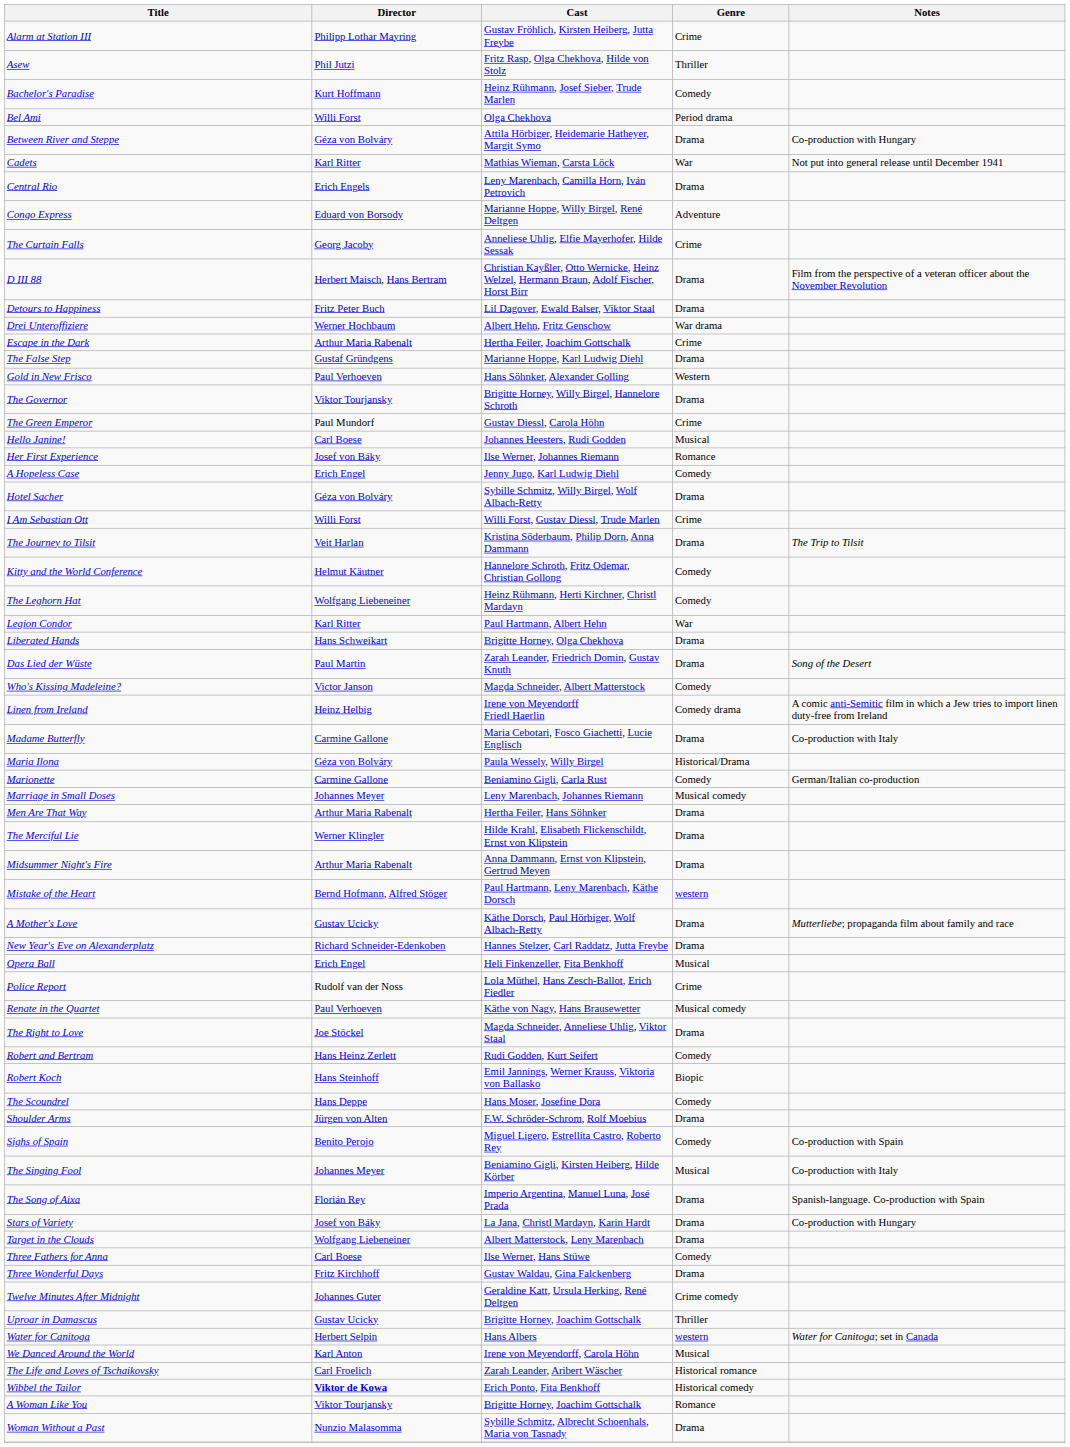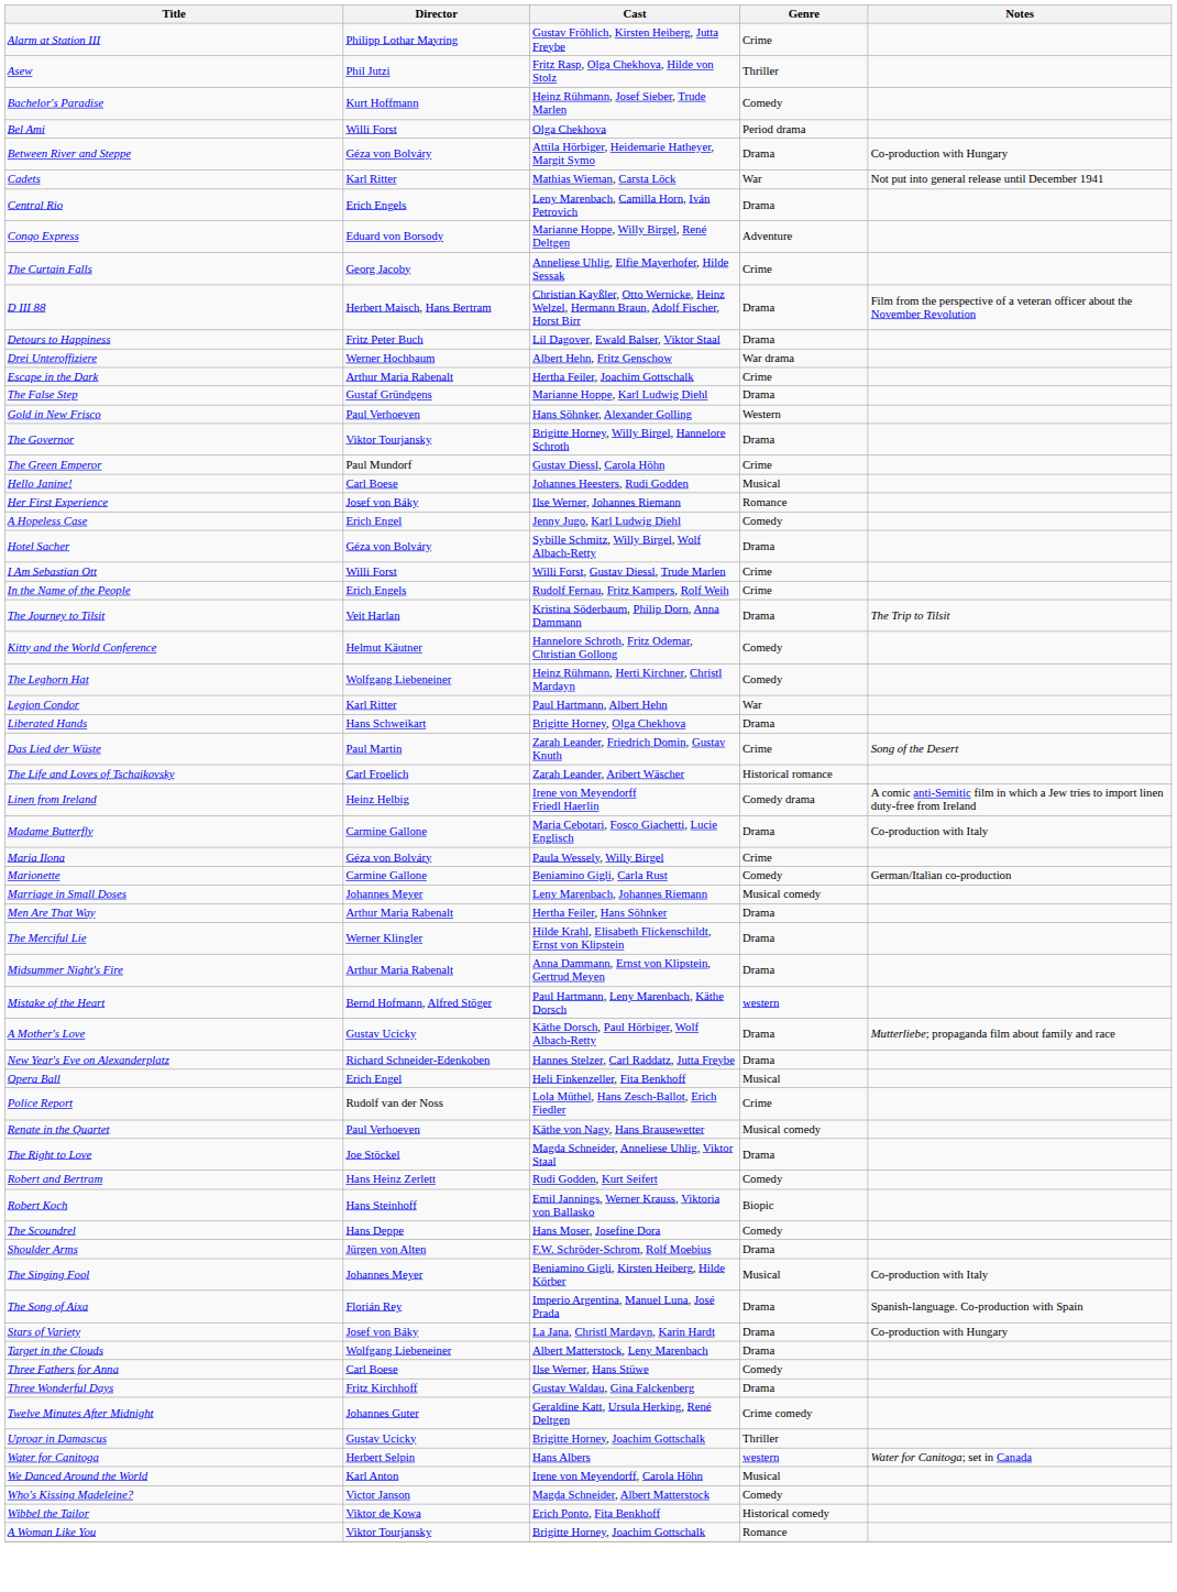 <table class="wikitable" width= "100%">
 <tr>
 <th width=29%>Title</th>
 <th width=16%>Director</th>
 <th width=18%>Cast</th>
 <th width=11%>Genre</th>
 <th width=26%>Notes</th>
 </tr>
 <tr>
 <td><em><a href='#'>Alarm at Station III</a></em></td>
 <td><a href='#'>Philipp Lothar Mayring</a></td>
 <td><a href='#'>Gustav Fröhlich</a>, <a href='#'>Kirsten Heiberg</a>, <a href='#'>Jutta Freybe</a></td>
 <td>Crime</td>
 <td></td>
 </tr>
 <tr>
 <td><em><a href='#'>Asew</a></em></td>
 <td><a href='#'>Phil Jutzi</a></td>
 <td><a href='#'>Fritz Rasp</a>, <a href='#'>Olga Chekhova</a>, <a href='#'>Hilde von Stolz</a></td>
 <td>Thriller</td>
 <td></td>
 </tr>
 <tr>
 <td><em><a href='#'>Bachelor's Paradise</a></em></td>
 <td><a href='#'>Kurt Hoffmann</a></td>
 <td><a href='#'>Heinz Rühmann</a>, <a href='#'>Josef Sieber</a>, <a href='#'>Trude Marlen</a></td>
 <td>Comedy</td>
 <td></td>
 </tr>
 <tr>
 <td><em><a href='#'>Bel Ami</a></em></td>
 <td><a href='#'>Willi Forst</a></td>
 <td><a href='#'>Olga Chekhova</a></td>
 <td>Period drama</td>
 <td></td>
 </tr>
 <tr>
 <td><em><a href='#'>Between River and Steppe</a></em></td>
 <td><a href='#'>Géza von Bolváry</a></td>
 <td><a href='#'>Attila Hörbiger</a>, <a href='#'>Heidemarie Hatheyer</a>, <a href='#'>Margit Symo</a></td>
 <td>Drama</td>
 <td>Co-production with Hungary</td>
 </tr>
 <tr>
 <td><em><a href='#'>Cadets</a></em></td>
 <td><a href='#'>Karl Ritter</a></td>
 <td><a href='#'>Mathias Wieman</a>, <a href='#'>Carsta Löck</a></td>
 <td>War</td>
 <td>Not put into general release until December 1941</td>
 </tr>
 <tr>
 <td><em><a href='#'>Central Rio</a></em></td>
 <td><a href='#'>Erich Engels</a></td>
 <td><a href='#'>Leny Marenbach</a>, <a href='#'>Camilla Horn</a>, <a href='#'>Iván Petrovich</a></td>
 <td>Drama</td>
 <td></td>
 </tr>
 <tr>
 <td><em><a href='#'>Congo Express</a></em></td>
 <td><a href='#'>Eduard von Borsody</a></td>
 <td><a href='#'>Marianne Hoppe</a>, <a href='#'>Willy Birgel</a>, <a href='#'>René Deltgen</a></td>
 <td>Adventure</td>
 <td></td>
 </tr>
 <tr>
 <td><em><a href='#'>The Curtain Falls</a></em></td>
 <td><a href='#'>Georg Jacoby</a></td>
 <td><a href='#'>Anneliese Uhlig</a>, <a href='#'>Elfie Mayerhofer</a>, <a href='#'>Hilde Sessak</a></td>
 <td>Crime</td>
 <td></td>
 </tr>
 <tr>
 <td><em><a href='#'>D III 88</a></em></td>
 <td><a href='#'>Herbert Maisch</a>, <a href='#'>Hans Bertram</a></td>
 <td><a href='#'>Christian Kayßler</a>, <a href='#'>Otto Wernicke</a>, <a href='#'>Heinz Welzel</a>, <a href='#'>Hermann Braun</a>, <a href='#'>Adolf Fischer</a>, <a href='#'>Horst Birr</a></td>
 <td>Drama</td>
 <td>Film from the perspective of a veteran officer about the <a href='#'>November Revolution</a></td>
 </tr>
 <tr>
 <td><em><a href='#'>Detours to Happiness</a></em></td>
 <td><a href='#'>Fritz Peter Buch</a></td>
 <td><a href='#'>Lil Dagover</a>, <a href='#'>Ewald Balser</a>, <a href='#'>Viktor Staal</a></td>
 <td>Drama</td>
 <td></td>
 </tr>
 <tr>
 <td><em><a href='#'>Drei Unteroffiziere</a></em></td>
 <td><a href='#'>Werner Hochbaum</a></td>
 <td><a href='#'>Albert Hehn</a>, <a href='#'>Fritz Genschow</a></td>
 <td>War drama</td>
 <td></td>
 </tr>
 <tr>
 <td><em><a href='#'>Escape in the Dark</a></em></td>
 <td><a href='#'>Arthur Maria Rabenalt</a></td>
 <td><a href='#'>Hertha Feiler</a>, <a href='#'>Joachim Gottschalk</a></td>
 <td>Crime</td>
 <td></td>
 </tr>
 <tr>
 <td><em><a href='#'>The False Step</a></em></td>
 <td><a href='#'>Gustaf Gründgens</a></td>
 <td><a href='#'>Marianne Hoppe</a>, <a href='#'>Karl Ludwig Diehl</a></td>
 <td>Drama</td>
 <td></td>
 </tr>
 <tr>
 <td><em><a href='#'>Gold in New Frisco</a></em></td>
 <td><a href='#'>Paul Verhoeven</a></td>
 <td><a href='#'>Hans Söhnker</a>, <a href='#'>Alexander Golling</a></td>
 <td>Western</td>
 <td></td>
 </tr>
 <tr>
 <td><em><a href='#'>The Governor</a></em></td>
 <td><a href='#'>Viktor Tourjansky</a></td>
 <td><a href='#'>Brigitte Horney</a>, <a href='#'>Willy Birgel</a>, <a href='#'>Hannelore Schroth</a></td>
 <td>Drama</td>
 <td></td>
 </tr>
 <tr>
 <td><em><a href='#'>The Green Emperor</a></em></td>
 <td>Paul Mundorf</td>
 <td><a href='#'>Gustav Diessl</a>, <a href='#'>Carola Höhn</a></td>
 <td>Crime</td>
 <td></td>
 </tr>
 <tr>
 <td><em><a href='#'>Hello Janine!</a></em></td>
 <td><a href='#'>Carl Boese</a></td>
 <td><a href='#'>Johannes Heesters</a>, <a href='#'>Rudi Godden</a></td>
 <td>Musical</td>
 <td></td>
 </tr>
 <tr>
 <td><em><a href='#'>Her First Experience</a></em></td>
 <td><a href='#'>Josef von Báky</a></td>
 <td><a href='#'>Ilse Werner</a>, <a href='#'>Johannes Riemann</a></td>
 <td>Romance</td>
 <td></td>
 </tr>
 <tr>
 <td><em><a href='#'>A Hopeless Case</a></em></td>
 <td><a href='#'>Erich Engel</a></td>
 <td><a href='#'>Jenny Jugo</a>, <a href='#'>Karl Ludwig Diehl</a></td>
 <td>Comedy</td>
 <td></td>
 </tr>
 <tr>
 <td><em><a href='#'>Hotel Sacher</a></em></td>
 <td><a href='#'>Géza von Bolváry</a></td>
 <td><a href='#'>Sybille Schmitz</a>, <a href='#'>Willy Birgel</a>, <a href='#'>Wolf Albach-Retty</a></td>
 <td>Drama</td>
 <td></td>
 </tr>
 <tr>
 <td><em><a href='#'>I Am Sebastian Ott</a></em></td>
 <td><a href='#'>Willi Forst</a></td>
 <td><a href='#'>Willi Forst</a>, <a href='#'>Gustav Diessl</a>, <a href='#'>Trude Marlen</a></td>
 <td>Crime</td>
 <td></td>
 </tr>
 <tr>
+<td><em><a href='#'>In the Name of the People</a></em></td>
+<td><a href='#'>Erich Engels</a></td>
+<td><a href='#'>Rudolf Fernau</a>, <a href='#'>Fritz Kampers</a>, <a href='#'>Rolf Weih</a></td>
+<td>Crime</td>
+<td></td>
+</tr>
+<tr>
 <td><em><a href='#'>The Journey to Tilsit</a></em></td>
 <td><a href='#'>Veit Harlan</a></td>
 <td><a href='#'>Kristina Söderbaum</a>, <a href='#'>Philip Dorn</a>, <a href='#'>Anna Dammann</a></td>
 <td>Drama</td>
 <td> <em>The Trip to Tilsit</em></td>
 </tr>
 <tr>
 <td><em><a href='#'>Kitty and the World Conference</a></em></td>
 <td><a href='#'>Helmut Käutner</a></td>
 <td><a href='#'>Hannelore Schroth</a>, <a href='#'>Fritz Odemar</a>, <a href='#'>Christian Gollong</a></td>
 <td>Comedy</td>
 </tr>
 <tr>
 <td><em><a href='#'>The Leghorn Hat</a></em></td>
 <td><a href='#'>Wolfgang Liebeneiner</a></td>
 <td><a href='#'>Heinz Rühmann</a>, <a href='#'>Herti Kirchner</a>, <a href='#'>Christl Mardayn</a></td>
 <td>Comedy</td>
 <td></td>
 </tr>
 <tr>
 <td><em><a href='#'>Legion Condor</a></em></td>
 <td><a href='#'>Karl Ritter</a></td>
 <td><a href='#'>Paul Hartmann</a>, <a href='#'>Albert Hehn</a></td>
 <td>War</td>
 <td></td>
 </tr>
 <tr>
 <td><em><a href='#'>Liberated Hands</a></em></td>
 <td><a href='#'>Hans Schweikart</a></td>
 <td><a href='#'>Brigitte Horney</a>, <a href='#'>Olga Chekhova</a></td>
 <td>Drama</td>
 <td></td>
 </tr>
 <tr>
 <td><em><a href='#'>Das Lied der Wüste</a></em></td>
 <td><a href='#'>Paul Martin</a></td>
 <td><a href='#'>Zarah Leander</a>, <a href='#'>Friedrich Domin</a>, <a href='#'>Gustav Knuth</a></td>
-<td>Drama</td>
+<td>Crime</td>
 <td><em>Song of the Desert</em></td>
 </tr>
 <tr>
-<td><em><a href='#'>Who's Kissing Madeleine?</a></em></td>
-<td><a href='#'>Victor Janson</a></td>
-<td><a href='#'>Magda Schneider</a>, <a href='#'>Albert Matterstock</a></td>
-<td>Comedy</td>
+<td><em><a href='#'>The Life and Loves of Tschaikovsky</a></em></td>
+<td><a href='#'>Carl Froelich</a></td>
+<td><a href='#'>Zarah Leander</a>, <a href='#'>Aribert Wäscher</a></td>
+<td>Historical romance</td>
 <td></td>
 </tr>
 <tr>
 <td><em><a href='#'>Linen from Ireland</a></em></td>
 <td><a href='#'>Heinz Helbig</a></td>
 <td><a href='#'>Irene von Meyendorff</a> <br> <a href='#'>Friedl Haerlin</a></td>
 <td>Comedy drama</td>
 <td>A comic <a href='#'>anti-Semitic</a> film in which a Jew tries to import linen duty-free from Ireland</td>
 </tr>
 <tr>
 <td><em><a href='#'>Madame Butterfly</a></em></td>
 <td><a href='#'>Carmine Gallone</a></td>
 <td><a href='#'>Maria Cebotari</a>, <a href='#'>Fosco Giachetti</a>, <a href='#'>Lucie Englisch</a></td>
 <td>Drama</td>
 <td>Co-production with Italy</td>
 </tr>
 <tr>
 <td><em><a href='#'>Maria Ilona</a></em></td>
 <td><a href='#'>Géza von Bolváry</a></td>
 <td><a href='#'>Paula Wessely</a>, <a href='#'>Willy Birgel</a></td>
-<td>Historical/Drama</td>
+<td>Crime</td>
 <td></td>
 </tr>
 <tr>
 <td><em><a href='#'>Marionette</a></em></td>
 <td><a href='#'>Carmine Gallone</a></td>
 <td><a href='#'>Beniamino Gigli</a>, <a href='#'>Carla Rust</a></td>
 <td>Comedy</td>
 <td>German/Italian co-production</td>
 </tr>
 <tr>
 <td><em><a href='#'>Marriage in Small Doses</a></em></td>
 <td><a href='#'>Johannes Meyer</a></td>
 <td><a href='#'>Leny Marenbach</a>, <a href='#'>Johannes Riemann</a></td>
 <td>Musical comedy</td>
 <td></td>
 </tr>
 <tr>
 <td><em><a href='#'>Men Are That Way</a></em></td>
 <td><a href='#'>Arthur Maria Rabenalt</a></td>
 <td><a href='#'>Hertha Feiler</a>, <a href='#'>Hans Söhnker</a></td>
 <td>Drama</td>
 <td></td>
 </tr>
 <tr>
 <td><em><a href='#'>The Merciful Lie</a></em></td>
 <td><a href='#'>Werner Klingler</a></td>
 <td><a href='#'>Hilde Krahl</a>, <a href='#'>Elisabeth Flickenschildt</a>, <a href='#'>Ernst von Klipstein</a></td>
 <td>Drama</td>
 <td></td>
 </tr>
 <tr>
 <td><em><a href='#'>Midsummer Night's Fire</a></em></td>
 <td><a href='#'>Arthur Maria Rabenalt</a></td>
 <td><a href='#'>Anna Dammann</a>, <a href='#'>Ernst von Klipstein</a>, <a href='#'>Gertrud Meyen</a></td>
 <td>Drama</td>
 <td></td>
 </tr>
 <tr>
 <td><em><a href='#'>Mistake of the Heart</a></em></td>
 <td><a href='#'>Bernd Hofmann</a>, <a href='#'>Alfred Stöger</a></td>
 <td><a href='#'>Paul Hartmann</a>, <a href='#'>Leny Marenbach</a>, <a href='#'>Käthe Dorsch</a></td>
 <td><a href='#'>western</a></td>
 <td></td>
 </tr>
 <tr>
 <td><em><a href='#'>A Mother's Love</a></em></td>
 <td><a href='#'>Gustav Ucicky</a></td>
 <td><a href='#'>Käthe Dorsch</a>, <a href='#'>Paul Hörbiger</a>, <a href='#'>Wolf Albach-Retty</a></td>
 <td>Drama</td>
 <td><em>Mutterliebe</em>; propaganda film about family and race</td>
 </tr>
 <tr>
 <td><em><a href='#'>New Year's Eve on Alexanderplatz</a></em></td>
 <td><a href='#'>Richard Schneider-Edenkoben</a></td>
 <td><a href='#'>Hannes Stelzer</a>, <a href='#'>Carl Raddatz</a>, <a href='#'>Jutta Freybe</a></td>
 <td>Drama</td>
 <td></td>
 </tr>
 <tr>
 <td><em><a href='#'>Opera Ball</a></em></td>
 <td><a href='#'>Erich Engel</a></td>
 <td><a href='#'>Heli Finkenzeller</a>, <a href='#'>Fita Benkhoff</a></td>
 <td>Musical</td>
 <td></td>
 </tr>
 <tr>
 <td><em><a href='#'>Police Report</a></em></td>
 <td>Rudolf van der Noss</td>
 <td><a href='#'>Lola Müthel</a>, <a href='#'>Hans Zesch-Ballot</a>, <a href='#'>Erich Fiedler</a></td>
 <td>Crime</td>
 <td></td>
 </tr>
 <tr>
 <td><em><a href='#'>Renate in the Quartet</a></em></td>
 <td><a href='#'>Paul Verhoeven</a></td>
 <td><a href='#'>Käthe von Nagy</a>, <a href='#'>Hans Brausewetter</a></td>
 <td>Musical comedy</td>
 <td></td>
 </tr>
 <tr>
 <td><em><a href='#'>The Right to Love</a></em></td>
 <td><a href='#'>Joe Stöckel</a></td>
 <td><a href='#'>Magda Schneider</a>, <a href='#'>Anneliese Uhlig</a>, <a href='#'>Viktor Staal</a></td>
 <td>Drama</td>
 <td></td>
 </tr>
 <tr>
 <td><em><a href='#'>Robert and Bertram</a></em></td>
 <td><a href='#'>Hans Heinz Zerlett</a></td>
 <td><a href='#'>Rudi Godden</a>, <a href='#'>Kurt Seifert</a></td>
 <td>Comedy</td>
 <td></td>
 </tr>
 <tr>
 <td><em><a href='#'>Robert Koch</a></em></td>
 <td><a href='#'>Hans Steinhoff</a></td>
 <td><a href='#'>Emil Jannings</a>, <a href='#'>Werner Krauss</a>, <a href='#'>Viktoria von Ballasko</a></td>
 <td>Biopic</td>
 <td></td>
 </tr>
 <tr>
 <td><em><a href='#'>The Scoundrel</a></em></td>
 <td><a href='#'>Hans Deppe</a></td>
 <td><a href='#'>Hans Moser</a>, <a href='#'>Josefine Dora</a></td>
 <td>Comedy</td>
 <td></td>
 </tr>
 <tr>
 <td><em><a href='#'>Shoulder Arms</a></em></td>
 <td><a href='#'>Jürgen von Alten</a></td>
 <td><a href='#'>F.W. Schröder-Schrom</a>, <a href='#'>Rolf Moebius</a></td>
 <td>Drama</td>
 <td></td>
 </tr>
 <tr>
-<td><em><a href='#'>Sighs of Spain</a></em></td>
-<td><a href='#'>Benito Perojo</a></td>
-<td><a href='#'>Miguel Ligero</a>, <a href='#'>Estrellita Castro</a>, <a href='#'>Roberto Rey</a></td>
-<td>Comedy</td>
-<td>Co-production with Spain</td>
-</tr>
-<tr>
 <td><em><a href='#'>The Singing Fool</a></em></td>
 <td><a href='#'>Johannes Meyer</a></td>
 <td><a href='#'>Beniamino Gigli</a>, <a href='#'>Kirsten Heiberg</a>, <a href='#'>Hilde Körber</a></td>
 <td>Musical</td>
 <td>Co-production with Italy</td>
 </tr>
 <tr>
 <td><em><a href='#'>The Song of Aixa</a></em></td>
 <td><a href='#'>Florián Rey</a></td>
 <td><a href='#'>Imperio Argentina</a>, <a href='#'>Manuel Luna</a>, <a href='#'>José Prada</a></td>
 <td>Drama</td>
 <td>Spanish-language. Co-production with Spain</td>
 </tr>
 <tr>
 <td><em><a href='#'>Stars of Variety</a></em></td>
 <td><a href='#'>Josef von Báky</a></td>
 <td><a href='#'>La Jana</a>, <a href='#'>Christl Mardayn</a>, <a href='#'>Karin Hardt</a></td>
 <td>Drama</td>
 <td>Co-production with Hungary</td>
 </tr>
 <tr>
 <td><em><a href='#'>Target in the Clouds</a></em></td>
 <td><a href='#'>Wolfgang Liebeneiner</a></td>
 <td><a href='#'>Albert Matterstock</a>, <a href='#'>Leny Marenbach</a></td>
 <td>Drama</td>
 <td></td>
 </tr>
 <tr>
 <td><em><a href='#'>Three Fathers for Anna</a></em></td>
 <td><a href='#'>Carl Boese</a></td>
 <td><a href='#'>Ilse Werner</a>, <a href='#'>Hans Stüwe</a></td>
 <td>Comedy</td>
 <td></td>
 </tr>
 <tr>
 <td><em><a href='#'>Three Wonderful Days</a></em></td>
 <td><a href='#'>Fritz Kirchhoff</a></td>
 <td><a href='#'>Gustav Waldau</a>, <a href='#'>Gina Falckenberg</a></td>
 <td>Drama</td>
 <td></td>
 </tr>
 <tr>
 <td><em><a href='#'>Twelve Minutes After Midnight</a></em></td>
 <td><a href='#'>Johannes Guter</a></td>
 <td><a href='#'>Geraldine Katt</a>, <a href='#'>Ursula Herking</a>, <a href='#'>René Deltgen</a></td>
 <td>Crime comedy</td>
 <td></td>
 </tr>
 <tr>
 <td><em><a href='#'>Uproar in Damascus</a></em></td>
 <td><a href='#'>Gustav Ucicky</a></td>
 <td><a href='#'>Brigitte Horney</a>, <a href='#'>Joachim Gottschalk</a></td>
 <td>Thriller</td>
 <td></td>
 </tr>
 <tr>
 <td><em><a href='#'>Water for Canitoga</a></em></td>
 <td><a href='#'>Herbert Selpin</a></td>
 <td><a href='#'>Hans Albers</a></td>
 <td><a href='#'>western</a></td>
 <td><em>Water for Canitoga</em>; set in <a href='#'>Canada</a></td>
 </tr>
 <tr>
 <td><em><a href='#'>We Danced Around the World</a></em></td>
 <td><a href='#'>Karl Anton</a></td>
 <td><a href='#'>Irene von Meyendorff</a>, <a href='#'>Carola Höhn</a></td>
 <td>Musical</td>
 <td></td>
 </tr>
 <tr>
-<td><em><a href='#'>The Life and Loves of Tschaikovsky</a></em></td>
-<td><a href='#'>Carl Froelich</a></td>
-<td><a href='#'>Zarah Leander</a>, <a href='#'>Aribert Wäscher</a></td>
-<td>Historical romance</td>
+<td><em><a href='#'>Who's Kissing Madeleine?</a></em></td>
+<td><a href='#'>Victor Janson</a></td>
+<td><a href='#'>Magda Schneider</a>, <a href='#'>Albert Matterstock</a></td>
+<td>Comedy</td>
 <td></td>
 </tr>
 <tr>
 <td><em><a href='#'>Wibbel the Tailor</a></em></td>
-<td><strong><a href='#'>Viktor de Kowa</a></strong></td>
+<td><a href='#'>Viktor de Kowa</a></td>
 <td><a href='#'>Erich Ponto</a>, <a href='#'>Fita Benkhoff</a></td>
 <td>Historical comedy</td>
 <td></td>
 </tr>
 <tr>
 <td><em><a href='#'>A Woman Like You</a></em></td>
 <td><a href='#'>Viktor Tourjansky</a></td>
 <td><a href='#'>Brigitte Horney</a>, <a href='#'>Joachim Gottschalk</a></td>
 <td>Romance</td>
 <td></td>
 </tr>
 <tr>
-<td><em><a href='#'>Woman Without a Past</a></em></td>
-<td><a href='#'>Nunzio Malasomma</a></td>
-<td><a href='#'>Sybille Schmitz</a>, <a href='#'>Albrecht Schoenhals</a>, <a href='#'>Maria von Tasnady</a></td>
-<td>Drama</td>
-<td></td>
-</tr>
-<tr>
 </tr>
 </table>
